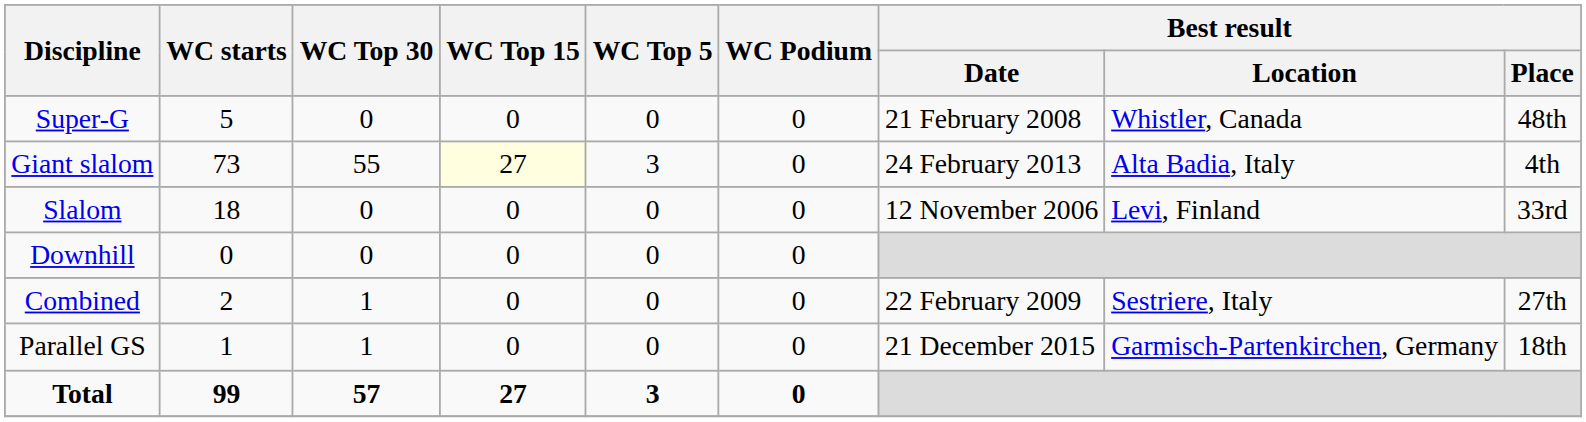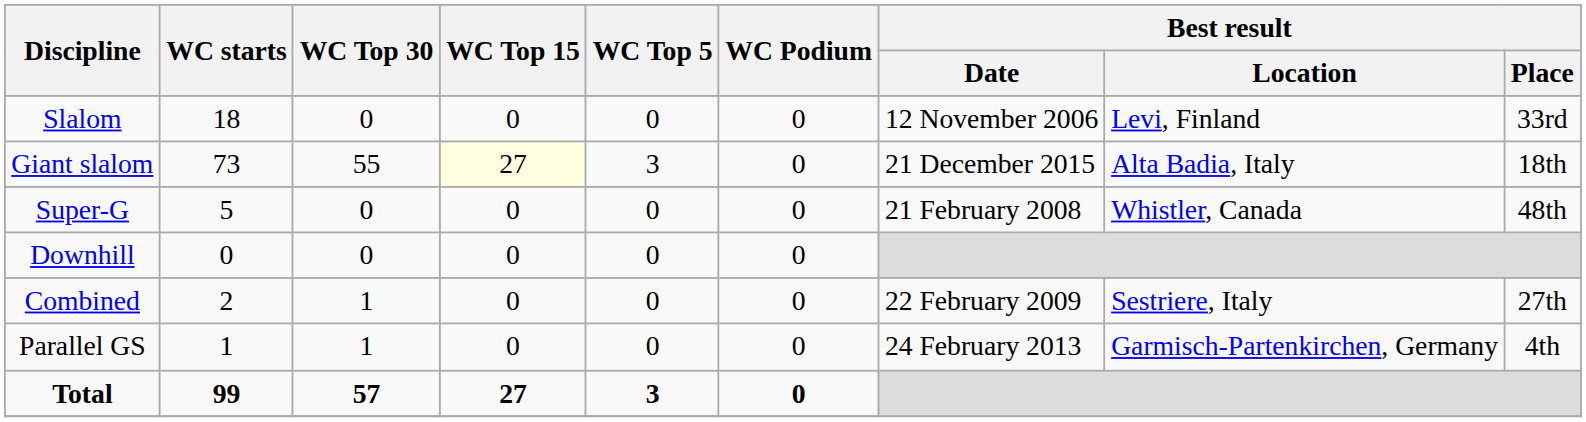 <table class="wikitable" style="text-align:center; font-size:95%;">
 <tr>
 <th rowspan=2>Discipline</th>
 <th rowspan=2>WC starts</th>
 <th rowspan=2>WC Top 30</th>
 <th rowspan=2>WC Top 15</th>
 <th rowspan=2>WC Top 5</th>
 <th rowspan=2>WC Podium</th>
 <th colspan=3>Best result</th>
 </tr>
 <tr>
 <th>Date</th>
 <th>Location</th>
 <th>Place</th>
 </tr>
 <tr>
+<td align=center><a href='#'>Slalom</a></td>
+<td align=center>18</td>
+<td align=center>0</td>
+<td align=center>0</td>
+<td align=center>0</td>
+<td align=center>0</td>
+<td align=left>12 November 2006</td>
+<td align=left> <a href='#'>Levi</a>, Finland</td>
+<td>33rd</td>
+</tr>
+<tr>
+<td align=center><a href='#'>Giant slalom</a></td>
+<td align=center>73</td>
+<td align=center>55</td>
+<td align=center style="background: lightyellow;">27</td>
+<td align=center>3</td>
+<td align=center>0</td>
+<td align=left>21 December 2015</td>
+<td align=left> <a href='#'>Alta Badia</a>, Italy</td>
+<td>18th</td>
+</tr>
+<tr>
 <td align=center><a href='#'>Super-G</a></td>
 <td align=center>5</td>
 <td align=center>0</td>
 <td align=center>0</td>
 <td align=center>0</td>
 <td align=center>0</td>
 <td align=left>21 February 2008</td>
 <td align=left> <a href='#'>Whistler</a>, Canada</td>
 <td>48th</td>
-</tr>
-<tr>
-<td align=center><a href='#'>Giant slalom</a></td>
-<td align=center>73</td>
-<td align=center>55</td>
-<td align=center style="background: lightyellow;">27</td>
-<td align=center>3</td>
-<td align=center>0</td>
-<td align=left>24 February 2013</td>
-<td align=left> <a href='#'>Alta Badia</a>, Italy</td>
-<td>4th</td>
-</tr>
-<tr>
-<td align=center><a href='#'>Slalom</a></td>
-<td align=center>18</td>
-<td align=center>0</td>
-<td align=center>0</td>
-<td align=center>0</td>
-<td align=center>0</td>
-<td align=left>12 November 2006</td>
-<td align=left> <a href='#'>Levi</a>, Finland</td>
-<td>33rd</td>
 </tr>
 <tr>
 <td align=center><a href='#'>Downhill</a></td>
 <td align=center>0</td>
 <td align=center>0</td>
 <td align=center>0</td>
 <td align=center>0</td>
 <td align=center>0</td>
 <td colspan=3 bgcolor=#DCDCDC></td>
 </tr>
 <tr>
 <td align=center><a href='#'>Combined</a></td>
 <td align=center>2</td>
 <td align=center>1</td>
 <td align=center>0</td>
 <td align=center>0</td>
 <td align=center>0</td>
 <td align=left>22 February 2009</td>
 <td align=left> <a href='#'>Sestriere</a>, Italy</td>
 <td>27th</td>
 </tr>
 <tr>
 <td align=center>Parallel GS</td>
 <td align=center>1</td>
 <td align=center>1</td>
 <td align=center>0</td>
 <td align=center>0</td>
 <td align=center>0</td>
-<td align=left>21 December 2015</td>
+<td align=left>24 February 2013</td>
 <td align=left> <a href='#'>Garmisch-Partenkirchen</a>, Germany</td>
-<td>18th</td>
+<td>4th</td>
 </tr>
 <tr>
 <td align=center><strong>Total</strong></td>
 <td align=center><strong>99</strong></td>
 <td align=center><strong>57</strong></td>
 <td align=center><strong>27</strong></td>
 <td align=center><strong>3</strong></td>
 <td align=center><strong>0</strong></td>
 <td colspan=3 bgcolor=#DCDCDC></td>
 </tr>
 <tr>
 </tr>
 </table>
